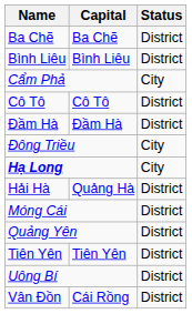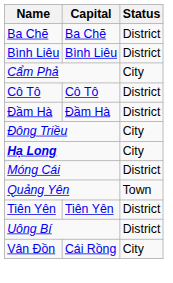 <table class="wikitable sortable">
 <tr>
 <th>Name</th>
 <th>Capital</th>
 <th>Status</th>
 </tr>
 <tr>
 <td><a href='#'>Ba Chẽ</a></td>
 <td><a href='#'>Ba Chẽ</a></td>
 <td>District</td>
 </tr>
 <tr>
 <td><a href='#'>Bình Liêu</a></td>
 <td><a href='#'>Bình Liêu</a></td>
 <td>District</td>
 </tr>
 <tr>
 <td colspan="2"><em><a href='#'>Cẩm Phả</a></em></td>
 <td>City</td>
 </tr>
 <tr>
 <td><a href='#'>Cô Tô</a></td>
 <td><a href='#'>Cô Tô</a></td>
 <td>District</td>
 </tr>
 <tr>
 <td><a href='#'>Đầm Hà</a></td>
 <td><a href='#'>Đầm Hà</a></td>
 <td>District</td>
 </tr>
 <tr>
 <td colspan="2"><em><a href='#'>Đông Triều</a></em></td>
 <td>City</td>
 </tr>
 <tr>
 <td colspan="2"><strong><em><a href='#'>Hạ Long</a></em></strong></td>
 <td>City</td>
 </tr>
 <tr>
-<td><a href='#'>Hải Hà</a></td>
-<td><a href='#'>Quảng Hà</a></td>
-<td>District</td>
-</tr>
-<tr>
 <td colspan="2"><em><a href='#'>Móng Cái</a></em></td>
 <td>District</td>
 </tr>
 <tr>
 <td colspan="2"><em><a href='#'>Quảng Yên</a></em></td>
-<td>District</td>
+<td>Town</td>
 </tr>
 <tr>
 <td><a href='#'>Tiên Yên</a></td>
 <td><a href='#'>Tiên Yên</a></td>
 <td>District</td>
 </tr>
 <tr>
 <td colspan="2"><em><a href='#'>Uông Bí</a></em></td>
 <td>District</td>
 </tr>
 <tr>
 <td><a href='#'>Vân Đồn</a></td>
 <td><a href='#'>Cái Rồng</a></td>
-<td>District</td>
+<td>City</td>
 </tr>
 </table>
